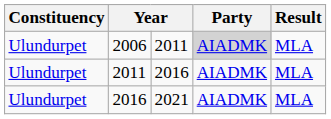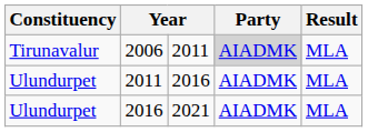 <table class="wikitable">
 <tr>
 <th>Constituency</th>
 <th colspan="2">Year</th>
 <th>Party</th>
 <th>Result</th>
 </tr>
 <tr>
-<td><a href='#'>Ulundurpet</a></td>
+<td><a href='#'>Tirunavalur</a></td>
 <td>2006</td>
 <td>2011</td>
 <td style="background: lightgrey;"><a href='#'>AIADMK</a></td>
 <td><a href='#'>MLA</a></td>
 </tr>
 <tr>
 <td><a href='#'>Ulundurpet</a></td>
 <td>2011</td>
 <td>2016</td>
 <td><a href='#'>AIADMK</a></td>
 <td><a href='#'>MLA</a></td>
 </tr>
 <tr>
 <td><a href='#'>Ulundurpet</a></td>
 <td>2016</td>
 <td>2021</td>
 <td><a href='#'>AIADMK</a></td>
 <td><a href='#'>MLA</a></td>
 </tr>
 </table>
